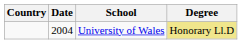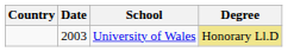 <table class="wikitable">
 <tr>
 <th scope="col">Country</th>
 <th scope="col">Date</th>
 <th scope="col">School</th>
 <th scope="col">Degree</th>
 </tr>
 <tr>
 <td></td>
-<td>2004</td>
+<td>2003</td>
 <td><a href='#'>University of Wales</a></td>
 <td style="background: khaki;">Honorary Ll.D</td>
 </tr>
 </table>
